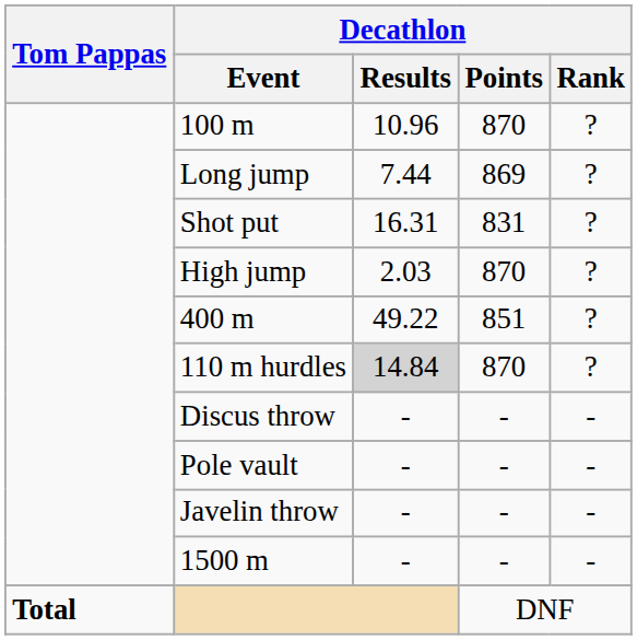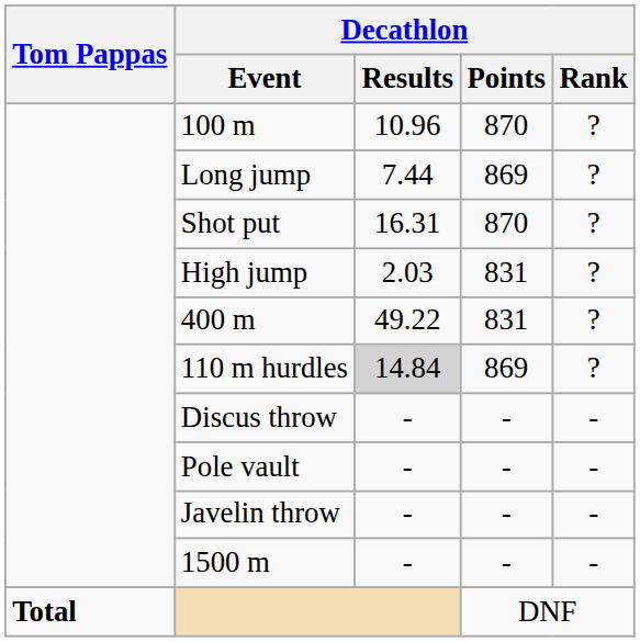 <table class=wikitable style="font-size:90%;">
 <tr>
 <th rowspan="2"><a href='#'>Tom Pappas</a></th>
 <th colspan="4"><a href='#'>Decathlon</a></th>
 </tr>
 <tr>
 <th>Event</th>
 <th>Results</th>
 <th>Points</th>
 <th>Rank</th>
 </tr>
 <tr style="border-top: single;">
 <td rowspan="10"></td>
 <td>100 m</td>
 <td align=center>10.96</td>
 <td align=center>870</td>
 <td align=center>?</td>
 </tr>
 <tr>
 <td>Long jump</td>
 <td align=center>7.44</td>
 <td align=center>869</td>
 <td align=center>?</td>
 </tr>
 <tr>
 <td>Shot put</td>
 <td align=center>16.31</td>
-<td align=center>831</td>
+<td align=center>870</td>
 <td align=center>?</td>
 </tr>
 <tr>
 <td>High jump</td>
 <td align=center>2.03</td>
-<td align=center>870</td>
+<td align=center>831</td>
 <td align=center>?</td>
 </tr>
 <tr>
 <td>400 m</td>
 <td align=center>49.22</td>
-<td align=center>851</td>
+<td align=center>831</td>
 <td align=center>?</td>
 </tr>
 <tr>
 <td>110 m hurdles</td>
 <td align=center style="background: lightgrey;">14.84</td>
-<td align=center>870</td>
+<td align=center>869</td>
 <td align=center>?</td>
 </tr>
 <tr>
 <td>Discus throw</td>
 <td align=center>-</td>
 <td align=center>-</td>
 <td align=center>-</td>
 </tr>
 <tr>
 <td>Pole vault</td>
 <td align=center>-</td>
 <td align=center>-</td>
 <td align=center>-</td>
 </tr>
 <tr>
 <td>Javelin throw</td>
 <td align=center>-</td>
 <td align=center>-</td>
 <td align=center>-</td>
 </tr>
 <tr>
 <td>1500 m</td>
 <td align=center>-</td>
 <td align=center>-</td>
 <td align=center>-</td>
 </tr>
 <tr style="border-top: single;">
 <td><strong>Total</strong></td>
 <td colspan="2" style="background:wheat;"></td>
 <td colspan=2 align=center>DNF</td>
 </tr>
 </table>
